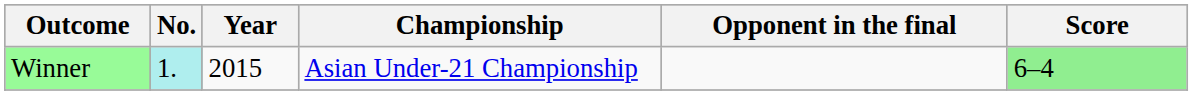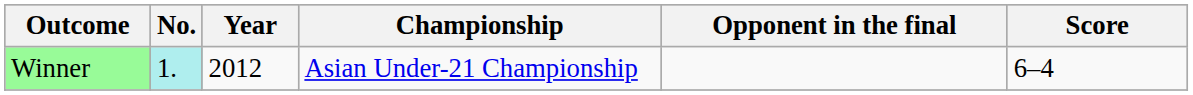 <table class="sortable wikitable">
 <tr>
 <th width="80">Outcome</th>
 <th width="20">No.</th>
 <th width="50">Year</th>
 <th width="210">Championship</th>
 <th width="200">Opponent in the final</th>
 <th width="100">Score</th>
 </tr>
 <tr>
 <td style="background:#98FB98">Winner</td>
 <td style="background: paleturquoise;">1.</td>
-<td>2015</td>
+<td>2012</td>
 <td><a href='#'>Asian Under-21 Championship</a></td>
 <td> </td>
-<td style="background: lightgreen;">6–4</td>
+<td>6–4</td>
 </tr>
 </table>
